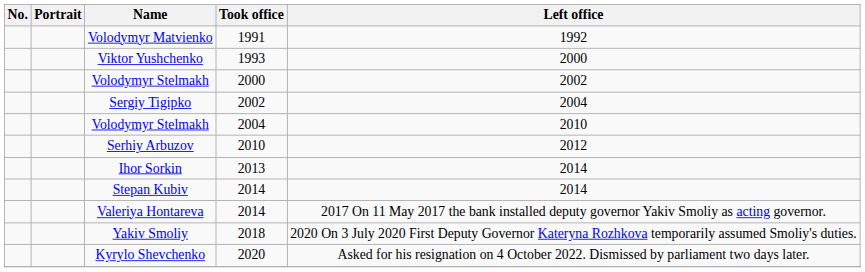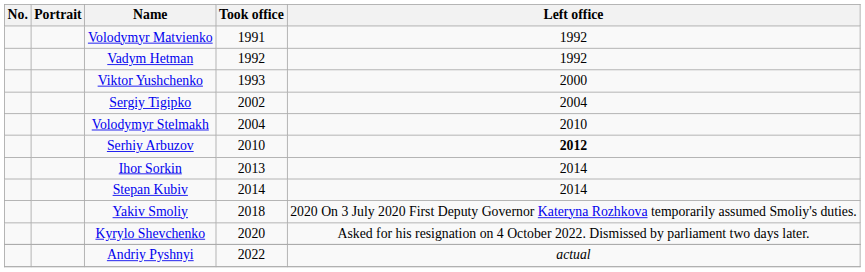 <table class="wikitable" style="text-align:center; font-size:100%;">
 <tr>
 <th>No.</th>
 <th>Portrait</th>
 <th>Name</th>
 <th>Took office</th>
 <th>Left office</th>
 </tr>
 <tr>
 <td></td>
 <td></td>
 <td><a href='#'>Volodymyr Matvienko</a></td>
 <td>1991</td>
 <td>1992</td>
 </tr>
 <tr>
 <td></td>
 <td></td>
-<td><a href='#'>Viktor Yushchenko</a></td>
-<td>1993</td>
-<td>2000</td>
+<td><a href='#'>Vadym Hetman</a></td>
+<td>1992</td>
+<td>1992</td>
 </tr>
 <tr>
 <td></td>
 <td></td>
-<td><a href='#'>Volodymyr Stelmakh</a></td>
+<td><a href='#'>Viktor Yushchenko</a></td>
+<td>1993</td>
 <td>2000</td>
-<td>2002</td>
 </tr>
 <tr>
 <td></td>
 <td></td>
 <td><a href='#'>Sergiy Tigipko</a></td>
 <td>2002</td>
 <td>2004</td>
 </tr>
 <tr>
 <td></td>
 <td></td>
 <td><a href='#'>Volodymyr Stelmakh</a></td>
 <td>2004</td>
 <td>2010</td>
 </tr>
 <tr>
 <td></td>
 <td></td>
 <td><a href='#'>Serhiy Arbuzov</a></td>
 <td>2010</td>
-<td>2012</td>
+<td><strong>2012</strong></td>
 </tr>
 <tr>
 <td></td>
 <td></td>
 <td><a href='#'>Ihor Sorkin</a></td>
 <td>2013</td>
 <td>2014</td>
 </tr>
 <tr>
 <td></td>
 <td></td>
 <td><a href='#'>Stepan Kubiv</a></td>
 <td>2014</td>
 <td>2014</td>
 </tr>
 <tr>
 <td></td>
 <td></td>
-<td><a href='#'>Valeriya Hontareva</a></td>
-<td>2014</td>
-<td>2017 On 11 May 2017 the bank installed deputy governor Yakiv Smoliy as <a href='#'>acting</a> governor.</td>
-</tr>
-<tr>
-<td></td>
-<td></td>
 <td><a href='#'>Yakiv Smoliy</a></td>
 <td>2018</td>
 <td>2020 On 3 July 2020 First Deputy Governor <a href='#'>Kateryna Rozhkova</a> temporarily assumed Smoliy's duties.</td>
 </tr>
 <tr>
 <td></td>
 <td></td>
 <td><a href='#'>Kyrylo Shevchenko</a></td>
 <td>2020</td>
 <td>Asked for his resignation on 4 October 2022. Dismissed by parliament two days later.</td>
 </tr>
 <tr>
 </tr>
 <tr>
+<td></td>
+<td></td>
+<td><a href='#'>Andriy Pyshnyi</a></td>
+<td>2022</td>
+<td><em>actual</em></td>
+</tr>
+<tr>
 </tr>
 </table>
